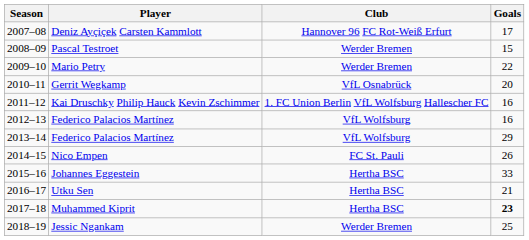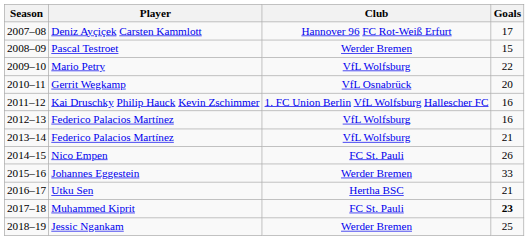 <table class="wikitable sortable">
 <tr>
 <th>Season</th>
 <th>Player</th>
 <th>Club</th>
 <th>Goals</th>
 </tr>
 <tr align="center">
 <td align="left">2007–08</td>
 <td align="left"> <a href='#'>Deniz Ayçiçek</a>   <a href='#'>Carsten Kammlott</a></td>
 <td><a href='#'>Hannover 96</a>  <a href='#'>FC Rot-Weiß Erfurt</a></td>
 <td>17</td>
 </tr>
 <tr align="center">
 <td align="left">2008–09</td>
 <td align="left"> <a href='#'>Pascal Testroet</a></td>
 <td><a href='#'>Werder Bremen</a></td>
 <td>15</td>
 </tr>
 <tr align="center">
 <td align="left">2009–10</td>
 <td align="left"> <a href='#'>Mario Petry</a></td>
-<td><a href='#'>Werder Bremen</a></td>
+<td><a href='#'>VfL Wolfsburg</a></td>
 <td>22</td>
 </tr>
 <tr align="center">
 <td align="left">2010–11</td>
 <td align="left"> <a href='#'>Gerrit Wegkamp</a></td>
 <td><a href='#'>VfL Osnabrück</a></td>
 <td>20</td>
 </tr>
 <tr align="center">
 <td align="left">2011–12</td>
 <td align="left"> <a href='#'>Kai Druschky</a>   <a href='#'>Philip Hauck</a>   <a href='#'>Kevin Zschimmer</a></td>
 <td><a href='#'>1. FC Union Berlin</a>  <a href='#'>VfL Wolfsburg</a>  <a href='#'>Hallescher FC</a></td>
 <td>16</td>
 </tr>
 <tr align="center">
 <td align="left">2012–13</td>
 <td align="left"> <a href='#'>Federico Palacios Martínez</a></td>
 <td><a href='#'>VfL Wolfsburg</a></td>
 <td>16</td>
 </tr>
 <tr align="center">
 <td align="left">2013–14</td>
 <td align="left"> <a href='#'>Federico Palacios Martínez</a></td>
 <td><a href='#'>VfL Wolfsburg</a></td>
-<td>29</td>
+<td>21</td>
 </tr>
 <tr align="center">
 <td align="left">2014–15</td>
 <td align="left"> <a href='#'>Nico Empen</a></td>
 <td><a href='#'>FC St. Pauli</a></td>
 <td>26</td>
 </tr>
 <tr align="center">
 <td align="left">2015–16</td>
 <td align="left"> <a href='#'>Johannes Eggestein</a></td>
-<td><a href='#'>Hertha BSC</a></td>
+<td><a href='#'>Werder Bremen</a></td>
 <td>33</td>
 </tr>
 <tr align="center">
 <td align="left">2016–17</td>
 <td align="left"> <a href='#'>Utku Sen</a></td>
 <td><a href='#'>Hertha BSC</a></td>
 <td>21</td>
 </tr>
 <tr align="center">
 <td align="left">2017–18</td>
 <td align="left"> <a href='#'>Muhammed Kiprit</a></td>
-<td><a href='#'>Hertha BSC</a></td>
+<td><a href='#'>FC St. Pauli</a></td>
 <td><strong>23</strong></td>
 </tr>
 <tr align="center">
 <td align="left">2018–19</td>
 <td align="left"> <a href='#'>Jessic Ngankam</a></td>
 <td><a href='#'>Werder Bremen</a></td>
 <td>25</td>
 </tr>
 </table>
